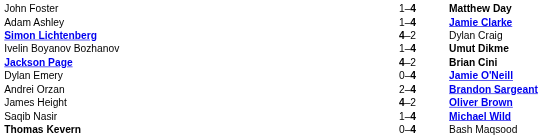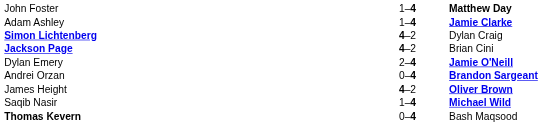 <table width="100%" cellspacing="1">
 <tr>
 <th width=45%></th>
 <th width=10%></th>
 <th width=45%></th>
 </tr>
 <tr>
 <td> John Foster</td>
 <td align="center">1–<strong>4</strong></td>
 <td> <strong>Matthew Day</strong></td>
 </tr>
 <tr>
 <td> Adam Ashley</td>
 <td align="center">1–<strong>4</strong></td>
 <td> <strong><a href='#'>Jamie Clarke</a></strong></td>
 </tr>
 <tr>
 <td> <strong><a href='#'>Simon Lichtenberg</a></strong></td>
 <td align="center"><strong>4</strong>–2</td>
 <td> Dylan Craig</td>
 </tr>
 <tr>
-<td> Ivelin Boyanov Bozhanov</td>
-<td align="center">1–<strong>4</strong></td>
-<td> <strong>Umut Dikme</strong></td>
-</tr>
-<tr>
 <td> <strong><a href='#'>Jackson Page</a></strong></td>
 <td align="center"><strong>4</strong>–2</td>
-<td><strong> Brian Cini</strong></td>
+<td> Brian Cini</td>
 </tr>
 <tr>
 <td> Dylan Emery</td>
-<td align="center">0–<strong>4</strong></td>
+<td align="center">2–<strong>4</strong></td>
 <td> <strong><a href='#'>Jamie O'Neill</a></strong></td>
 </tr>
 <tr>
 <td> Andrei Orzan</td>
-<td align="center">2–<strong>4</strong></td>
+<td align="center">0–<strong>4</strong></td>
 <td> <strong><a href='#'>Brandon Sargeant</a></strong></td>
 </tr>
 <tr>
 <td> James Height</td>
 <td align="center"><strong>4</strong>–2</td>
 <td> <strong><a href='#'>Oliver Brown</a></strong></td>
 </tr>
 <tr>
 <td> Saqib Nasir</td>
 <td align="center">1–<strong>4</strong></td>
 <td> <strong><a href='#'>Michael Wild</a></strong></td>
 </tr>
 <tr>
 <td> <strong>Thomas Kevern</strong></td>
 <td align="center">0–<strong>4</strong></td>
 <td> Bash Maqsood</td>
 </tr>
 </table>
